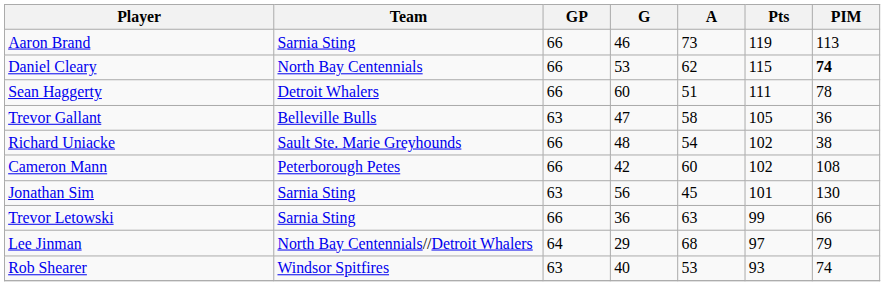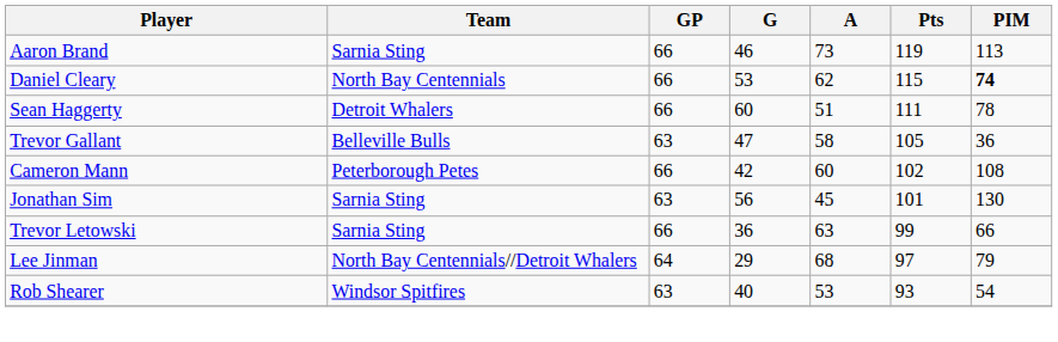 <table class="wikitable">
 <tr>
 <th bgcolor="#DDDDFF" width="30%">Player</th>
 <th bgcolor="#DDDDFF" width="30%">Team</th>
 <th bgcolor="#DDDDFF" width="7.5%">GP</th>
 <th bgcolor="#DDDDFF" width="7.5%">G</th>
 <th bgcolor="#DDDDFF" width="7.5%">A</th>
 <th bgcolor="#DDDDFF" width="7.5%">Pts</th>
 <th bgcolor="#DDDDFF" width="7.5%">PIM</th>
 </tr>
 <tr>
 <td><a href='#'>Aaron Brand</a></td>
 <td><a href='#'>Sarnia Sting</a></td>
 <td>66</td>
 <td>46</td>
 <td>73</td>
 <td>119</td>
 <td>113</td>
 </tr>
 <tr>
 <td><a href='#'>Daniel Cleary</a></td>
 <td><a href='#'>North Bay Centennials</a></td>
 <td>66</td>
 <td>53</td>
 <td>62</td>
 <td>115</td>
 <td><strong>74</strong></td>
 </tr>
 <tr>
 <td><a href='#'>Sean Haggerty</a></td>
 <td><a href='#'>Detroit Whalers</a></td>
 <td>66</td>
 <td>60</td>
 <td>51</td>
 <td>111</td>
 <td>78</td>
 </tr>
 <tr>
 <td><a href='#'>Trevor Gallant</a></td>
 <td><a href='#'>Belleville Bulls</a></td>
 <td>63</td>
 <td>47</td>
 <td>58</td>
 <td>105</td>
 <td>36</td>
 </tr>
 <tr>
-<td><a href='#'>Richard Uniacke</a></td>
-<td><a href='#'>Sault Ste. Marie Greyhounds</a></td>
-<td>66</td>
-<td>48</td>
-<td>54</td>
-<td>102</td>
-<td>38</td>
-</tr>
-<tr>
 <td><a href='#'>Cameron Mann</a></td>
 <td><a href='#'>Peterborough Petes</a></td>
 <td>66</td>
 <td>42</td>
 <td>60</td>
 <td>102</td>
 <td>108</td>
 </tr>
 <tr>
 <td><a href='#'>Jonathan Sim</a></td>
 <td><a href='#'>Sarnia Sting</a></td>
 <td>63</td>
 <td>56</td>
 <td>45</td>
 <td>101</td>
 <td>130</td>
 </tr>
 <tr>
 <td><a href='#'>Trevor Letowski</a></td>
 <td><a href='#'>Sarnia Sting</a></td>
 <td>66</td>
 <td>36</td>
 <td>63</td>
 <td>99</td>
 <td>66</td>
 </tr>
 <tr>
 <td><a href='#'>Lee Jinman</a></td>
 <td><a href='#'>North Bay Centennials</a>//<a href='#'>Detroit Whalers</a></td>
 <td>64</td>
 <td>29</td>
 <td>68</td>
 <td>97</td>
 <td>79</td>
 </tr>
 <tr>
 <td><a href='#'>Rob Shearer</a></td>
 <td><a href='#'>Windsor Spitfires</a></td>
 <td>63</td>
 <td>40</td>
 <td>53</td>
 <td>93</td>
-<td>74</td>
+<td>54</td>
 </tr>
 <tr>
 </tr>
 </table>
